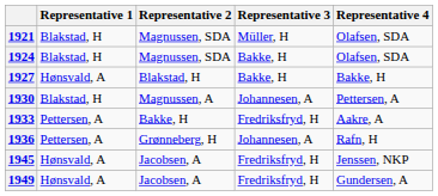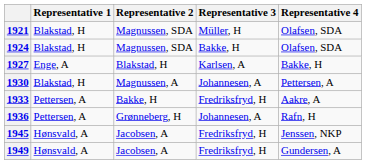 <table class=wikitable>
 <tr>
 <th></th>
 <th>Representative 1</th>
 <th>Representative 2</th>
 <th>Representative 3</th>
 <th>Representative 4</th>
 </tr>
 <tr>
 <th><a href='#'>1921</a></th>
 <td><a href='#'>Blakstad</a>, H</td>
 <td><a href='#'>Magnussen</a>, SDA</td>
 <td><a href='#'>Müller</a>, H</td>
 <td><a href='#'>Olafsen</a>, SDA</td>
 </tr>
 <tr>
 <th><a href='#'>1924</a></th>
 <td><a href='#'>Blakstad</a>, H</td>
 <td><a href='#'>Magnussen</a>, SDA</td>
 <td><a href='#'>Bakke</a>, H</td>
 <td><a href='#'>Olafsen</a>, SDA</td>
 </tr>
 <tr>
 <th><a href='#'>1927</a></th>
-<td><a href='#'>Hønsvald</a>, A</td>
+<td><a href='#'>Enge</a>, A</td>
 <td><a href='#'>Blakstad</a>, H</td>
-<td><a href='#'>Bakke</a>, H</td>
+<td><a href='#'>Karlsen</a>, A</td>
 <td><a href='#'>Bakke</a>, H</td>
 </tr>
 <tr>
 <th><a href='#'>1930</a></th>
 <td><a href='#'>Blakstad</a>, H</td>
 <td><a href='#'>Magnussen</a>, A</td>
 <td><a href='#'>Johannesen</a>, A</td>
 <td><a href='#'>Pettersen</a>, A</td>
 </tr>
 <tr>
 <th><a href='#'>1933</a></th>
 <td><a href='#'>Pettersen</a>, A</td>
 <td><a href='#'>Bakke</a>, H</td>
 <td><a href='#'>Fredriksfryd</a>, H</td>
 <td><a href='#'>Aakre</a>, A</td>
 </tr>
 <tr>
 <th><a href='#'>1936</a></th>
 <td><a href='#'>Pettersen</a>, A</td>
 <td><a href='#'>Grønneberg</a>, H</td>
 <td><a href='#'>Johannesen</a>, A</td>
 <td><a href='#'>Rafn</a>, H</td>
 </tr>
 <tr>
 <th><a href='#'>1945</a></th>
 <td><a href='#'>Hønsvald</a>, A</td>
 <td><a href='#'>Jacobsen</a>, A</td>
 <td><a href='#'>Fredriksfryd</a>, H</td>
 <td><a href='#'>Jenssen</a>, NKP</td>
 </tr>
 <tr>
 <th><a href='#'>1949</a></th>
 <td><a href='#'>Hønsvald</a>, A</td>
 <td><a href='#'>Jacobsen</a>, A</td>
 <td><a href='#'>Fredriksfryd</a>, H</td>
 <td><a href='#'>Gundersen</a>, A</td>
 </tr>
 </table>
